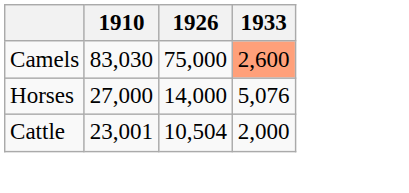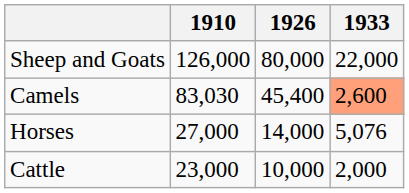 <table class="wikitable">
 <tr>
 <th></th>
 <th>1910</th>
 <th>1926</th>
 <th>1933</th>
 </tr>
 <tr>
+<td>Sheep and Goats</td>
+<td>126,000</td>
+<td>80,000</td>
+<td>22,000</td>
+</tr>
+<tr>
 <td>Camels</td>
 <td>83,030</td>
-<td>75,000</td>
+<td>45,400</td>
 <td style="background: lightsalmon;">2,600</td>
 </tr>
 <tr>
 <td>Horses</td>
 <td>27,000</td>
 <td>14,000</td>
 <td>5,076</td>
 </tr>
 <tr>
 <td>Cattle</td>
-<td>23,001</td>
-<td>10,504</td>
+<td>23,000</td>
+<td>10,000</td>
 <td>2,000</td>
 </tr>
 </table>
